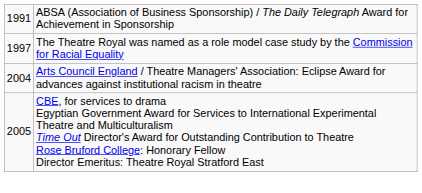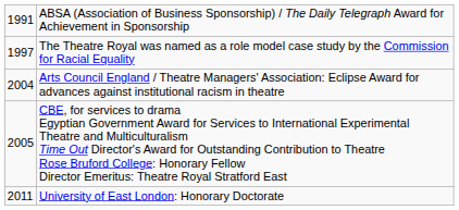 <table class="wikitable">
 <tr>
 <td>1991</td>
 <td>ABSA (Association of Business Sponsorship) / <em>The Daily Telegraph</em> Award for Achievement in Sponsorship</td>
 </tr>
 <tr>
 <td>1997</td>
 <td>The Theatre Royal was named as a role model case study by the <a href='#'>Commission for Racial Equality</a></td>
 </tr>
 <tr>
 <td>2004</td>
 <td><a href='#'>Arts Council England</a> / Theatre Managers' Association: Eclipse Award for advances against institutional racism in theatre</td>
 </tr>
 <tr>
 <td>2005</td>
 <td><a href='#'>CBE</a>, for services to drama<br>Egyptian Government Award for Services to International Experimental Theatre and Multiculturalism<br><em><a href='#'>Time Out</a></em> Director's Award for Outstanding Contribution to Theatre<br><a href='#'>Rose Bruford College</a>: Honorary Fellow<br>Director Emeritus: Theatre Royal Stratford East</td>
 </tr>
+<tr>
+<td>2011</td>
+<td><a href='#'>University of East London</a>: Honorary Doctorate</td>
+</tr>
 </table>
